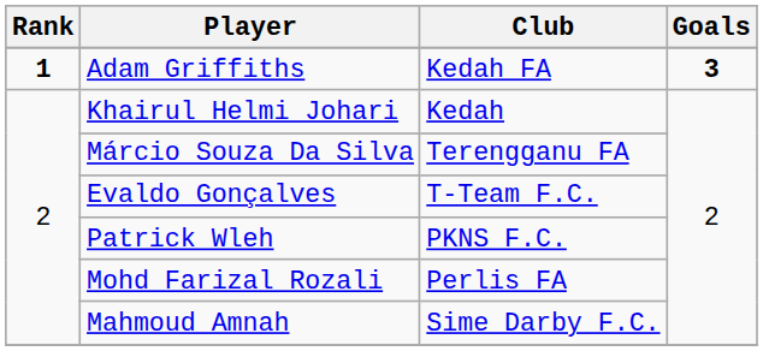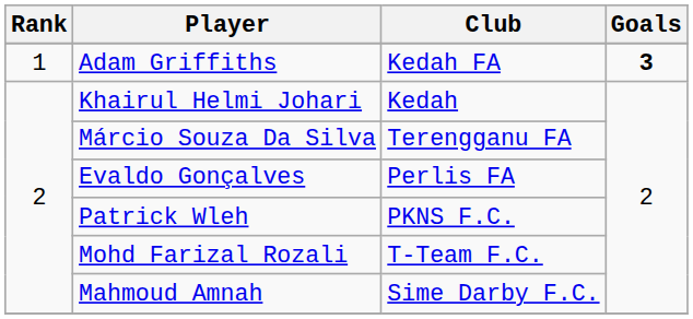 <table class="wikitable" style="text-align:center">
 <tr>
 <th>Rank</th>
 <th>Player</th>
 <th>Club</th>
 <th>Goals</th>
 </tr>
 <tr>
 </tr>
 <tr>
 </tr>
 <tr>
-<td rowspan="1"><strong>1</strong></td>
+<td rowspan="1">1</td>
 <td align="left"> <a href='#'>Adam Griffiths</a></td>
 <td align="left"> <a href='#'>Kedah FA</a></td>
 <td rowspan=1><strong>3</strong></td>
 </tr>
 <tr>
 <td rowspan="6">2</td>
 <td align="left"> <a href='#'>Khairul Helmi Johari</a></td>
 <td align="left"> <a href='#'>Kedah</a></td>
 <td rowspan=6>2</td>
 </tr>
 <tr hamka hamzah=3. Pkns>
 <td align="left"> <a href='#'>Márcio Souza Da Silva</a></td>
 <td align="left"> <a href='#'>Terengganu FA</a></td>
 </tr>
 <tr>
 <td align="left"> <a href='#'>Evaldo Gonçalves</a></td>
-<td align="left"> <a href='#'>T-Team F.C.</a></td>
+<td align="left"> <a href='#'>Perlis FA</a></td>
 </tr>
 <tr>
 <td align="left"> <a href='#'>Patrick Wleh</a></td>
 <td align="left"> <a href='#'>PKNS F.C.</a></td>
 </tr>
 <tr>
 <td align="left"> <a href='#'>Mohd Farizal Rozali</a></td>
-<td align="left"> <a href='#'>Perlis FA</a></td>
+<td align="left"> <a href='#'>T-Team F.C.</a></td>
 </tr>
 <tr>
 <td align="left"> <a href='#'>Mahmoud Amnah</a></td>
 <td align="left"> <a href='#'>Sime Darby F.C.</a></td>
 </tr>
 <tr>
 </tr>
 </table>
